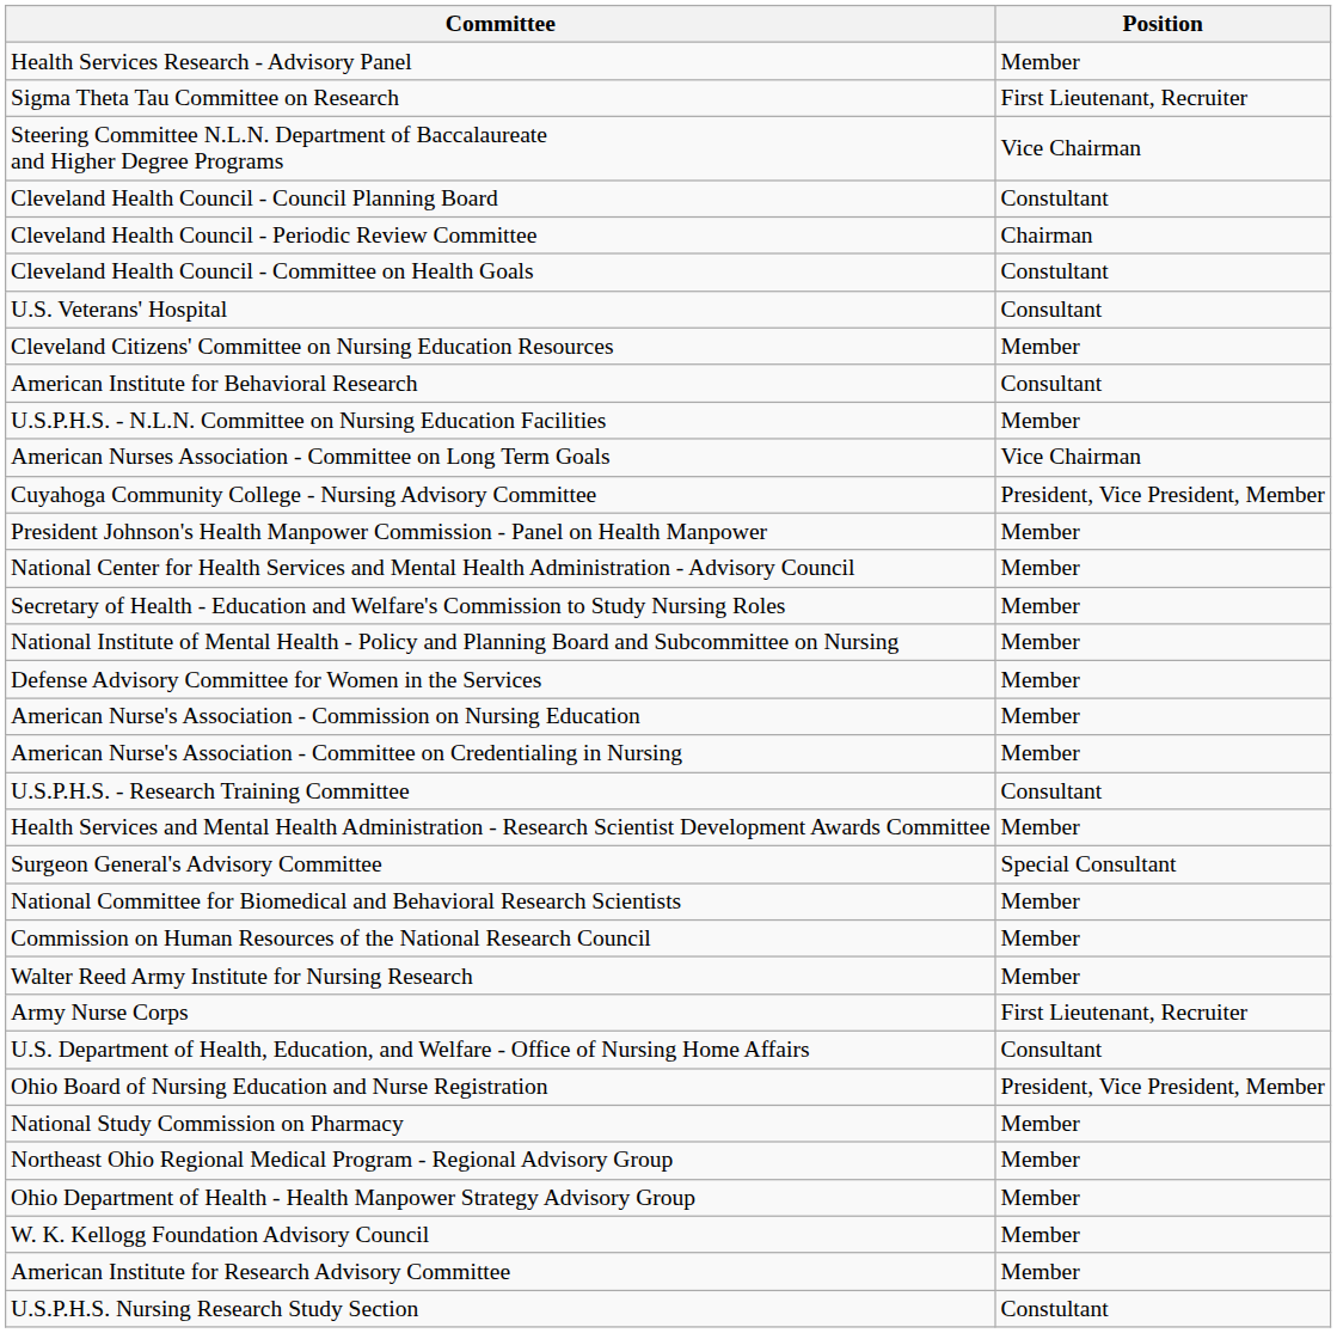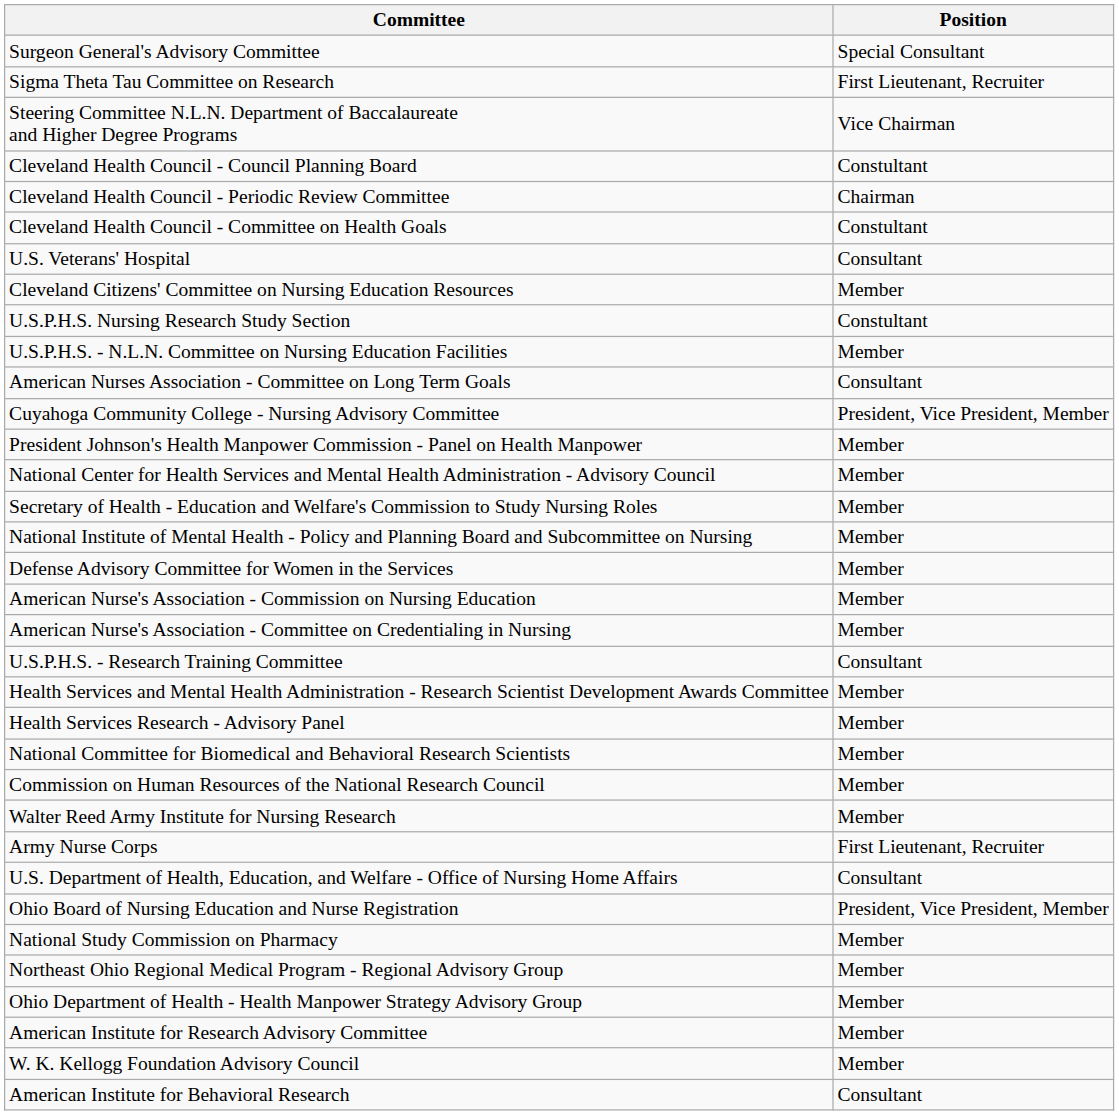 <table class="wikitable">
 <tr>
 <th>Committee</th>
 <th>Position</th>
 </tr>
 <tr>
-<td>Health Services Research - Advisory Panel</td>
-<td>Member</td>
+<td>Surgeon General's Advisory Committee</td>
+<td>Special Consultant</td>
 </tr>
 <tr>
 <td>Sigma Theta Tau Committee on Research</td>
 <td>First Lieutenant, Recruiter</td>
 </tr>
 <tr>
 <td>Steering Committee N.L.N. Department of Baccalaureate<br>and Higher Degree Programs</td>
 <td>Vice Chairman</td>
 </tr>
 <tr>
 <td>Cleveland Health Council - Council Planning Board</td>
 <td>Constultant</td>
 </tr>
 <tr>
 <td>Cleveland Health Council - Periodic Review Committee</td>
 <td>Chairman</td>
 </tr>
 <tr>
 <td>Cleveland Health Council - Committee on Health Goals</td>
 <td>Constultant</td>
 </tr>
 <tr>
 <td>U.S. Veterans' Hospital</td>
 <td>Consultant</td>
 </tr>
 <tr>
 <td>Cleveland Citizens' Committee on Nursing Education Resources</td>
 <td>Member</td>
 </tr>
 <tr>
-<td>American Institute for Behavioral Research</td>
-<td>Consultant</td>
+<td>U.S.P.H.S. Nursing Research Study Section</td>
+<td>Constultant</td>
 </tr>
 <tr>
 <td>U.S.P.H.S. - N.L.N. Committee on Nursing Education Facilities</td>
 <td>Member</td>
 </tr>
 <tr>
 <td>American Nurses Association - Committee on Long Term Goals</td>
-<td>Vice Chairman</td>
+<td>Consultant</td>
 </tr>
 <tr>
 <td>Cuyahoga Community College - Nursing Advisory Committee</td>
 <td>President, Vice President, Member</td>
 </tr>
 <tr>
 <td>President Johnson's Health Manpower Commission - Panel on Health Manpower</td>
 <td>Member</td>
 </tr>
 <tr>
 <td>National Center for Health Services and Mental Health Administration - Advisory Council</td>
 <td>Member</td>
 </tr>
 <tr>
 <td>Secretary of Health - Education and Welfare's Commission to Study Nursing Roles</td>
 <td>Member</td>
 </tr>
 <tr>
 <td>National Institute of Mental Health - Policy and Planning Board and Subcommittee on Nursing</td>
 <td>Member</td>
 </tr>
 <tr>
 <td>Defense Advisory Committee for Women in the Services</td>
 <td>Member</td>
 </tr>
 <tr>
 <td>American Nurse's Association - Commission on Nursing Education</td>
 <td>Member</td>
 </tr>
 <tr>
 <td>American Nurse's Association - Committee on Credentialing in Nursing</td>
 <td>Member</td>
 </tr>
 <tr>
 <td>U.S.P.H.S. - Research Training Committee</td>
 <td>Consultant</td>
 </tr>
 <tr>
 <td>Health Services and Mental Health Administration - Research Scientist Development Awards Committee</td>
 <td>Member</td>
 </tr>
 <tr>
-<td>Surgeon General's Advisory Committee</td>
-<td>Special Consultant</td>
+<td>Health Services Research - Advisory Panel</td>
+<td>Member</td>
 </tr>
 <tr>
 <td>National Committee for Biomedical and Behavioral Research Scientists</td>
 <td>Member</td>
 </tr>
 <tr>
 <td>Commission on Human Resources of the National Research Council</td>
 <td>Member</td>
 </tr>
 <tr>
 <td>Walter Reed Army Institute for Nursing Research</td>
 <td>Member</td>
 </tr>
 <tr>
 <td>Army Nurse Corps</td>
 <td>First Lieutenant, Recruiter</td>
 </tr>
 <tr>
 <td>U.S. Department of Health, Education, and Welfare - Office of Nursing Home Affairs</td>
 <td>Consultant</td>
 </tr>
 <tr>
 <td>Ohio Board of Nursing Education and Nurse Registration</td>
 <td>President, Vice President, Member</td>
 </tr>
 <tr>
 <td>National Study Commission on Pharmacy</td>
 <td>Member</td>
 </tr>
 <tr>
 <td>Northeast Ohio Regional Medical Program - Regional Advisory Group</td>
 <td>Member</td>
 </tr>
 <tr>
 <td>Ohio Department of Health - Health Manpower Strategy Advisory Group</td>
 <td>Member</td>
 </tr>
 <tr>
+<td>American Institute for Research Advisory Committee</td>
+<td>Member</td>
+</tr>
+<tr>
 <td>W. K. Kellogg Foundation Advisory Council</td>
 <td>Member</td>
 </tr>
 <tr>
-<td>American Institute for Research Advisory Committee</td>
-<td>Member</td>
-</tr>
-<tr>
-<td>U.S.P.H.S. Nursing Research Study Section</td>
-<td>Constultant</td>
+<td>American Institute for Behavioral Research</td>
+<td>Consultant</td>
 </tr>
 </table>
